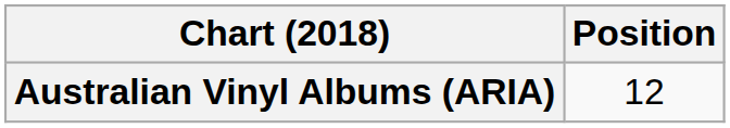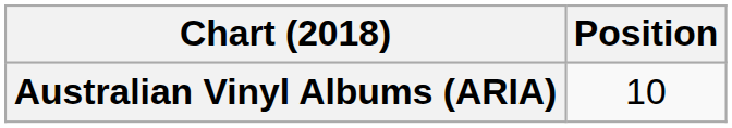 <table class="wikitable plainrowheaders" style="text-align:center">
 <tr>
 <th scope="col">Chart (2018)</th>
 <th scope="col">Position</th>
 </tr>
 <tr>
 <th scope="row">Australian Vinyl Albums (ARIA)</th>
-<td>12</td>
+<td>10</td>
 </tr>
 </table>
